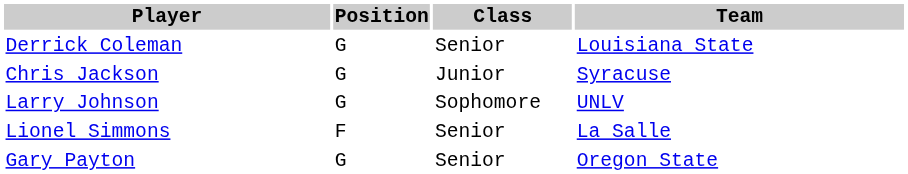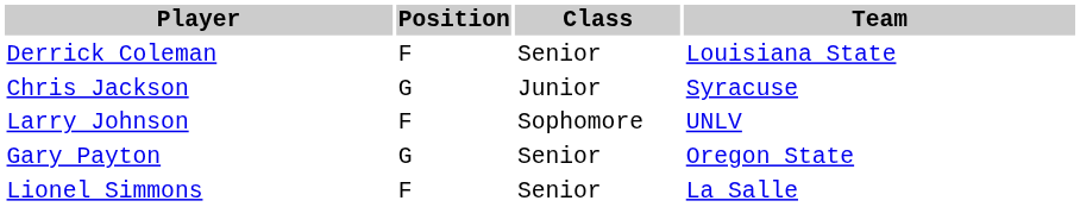 <table style="width:600px" "border:'1' 'solid' 'gray'">
 <tr>
 <th bgcolor="#CCCCCC" style="width:40%">Player</th>
 <th bgcolor="#CCCCCC" style="width:4%">Position</th>
 <th bgcolor="#CCCCCC" style="width:16%">Class</th>
 <th bgcolor="#CCCCCC" style="width:40%">Team</th>
 </tr>
 <tr>
 <td><a href='#'>Derrick Coleman</a></td>
-<td>G</td>
+<td>F</td>
 <td>Senior</td>
 <td><a href='#'>Louisiana State</a></td>
 </tr>
 <tr>
 <td><a href='#'>Chris Jackson</a></td>
 <td>G</td>
 <td>Junior</td>
 <td><a href='#'>Syracuse</a></td>
 </tr>
 <tr>
 <td><a href='#'>Larry Johnson</a></td>
-<td>G</td>
+<td>F</td>
 <td>Sophomore</td>
 <td><a href='#'>UNLV</a></td>
+</tr>
+<tr>
+<td><a href='#'>Gary Payton</a></td>
+<td>G</td>
+<td>Senior</td>
+<td><a href='#'>Oregon State</a></td>
 </tr>
 <tr>
 <td><a href='#'>Lionel Simmons</a></td>
 <td>F</td>
 <td>Senior</td>
 <td><a href='#'>La Salle</a></td>
 </tr>
-<tr>
-<td><a href='#'>Gary Payton</a></td>
-<td>G</td>
-<td>Senior</td>
-<td><a href='#'>Oregon State</a></td>
-</tr>
 </table>
